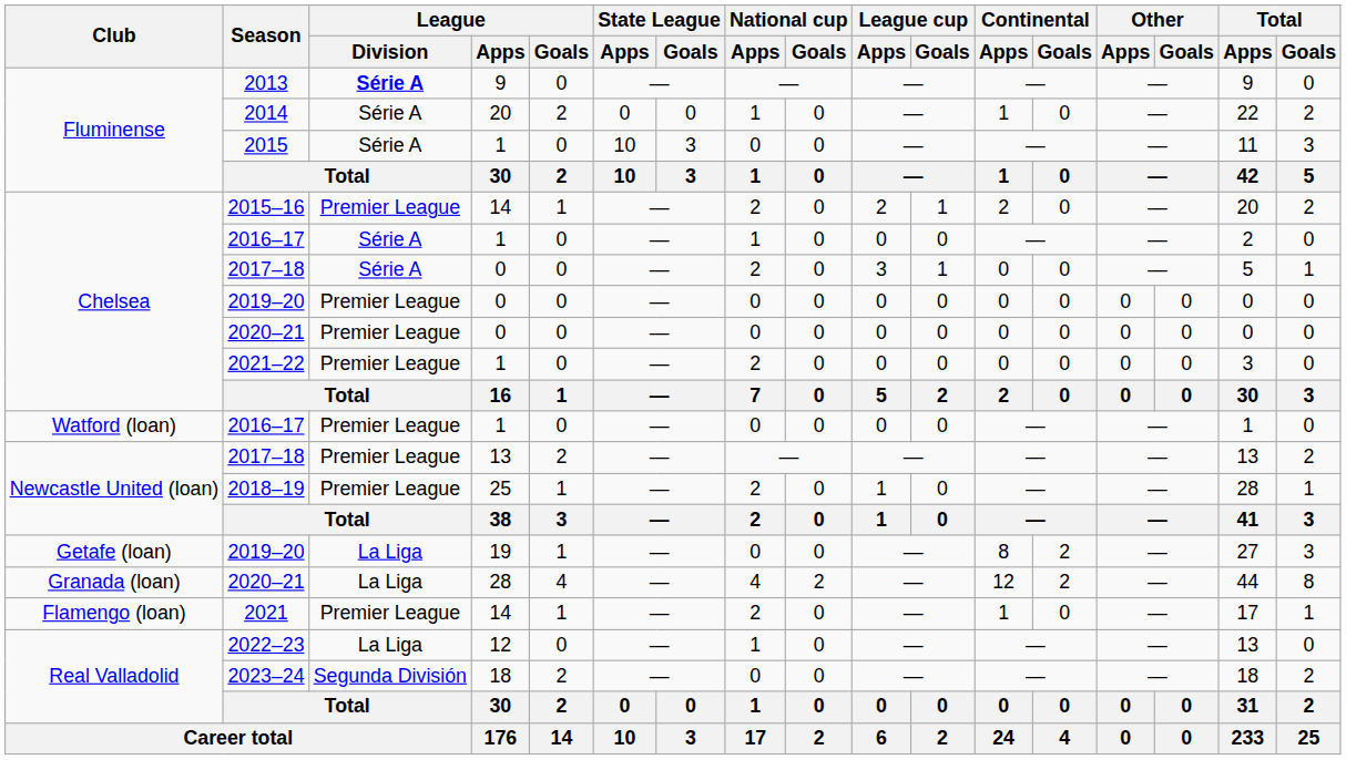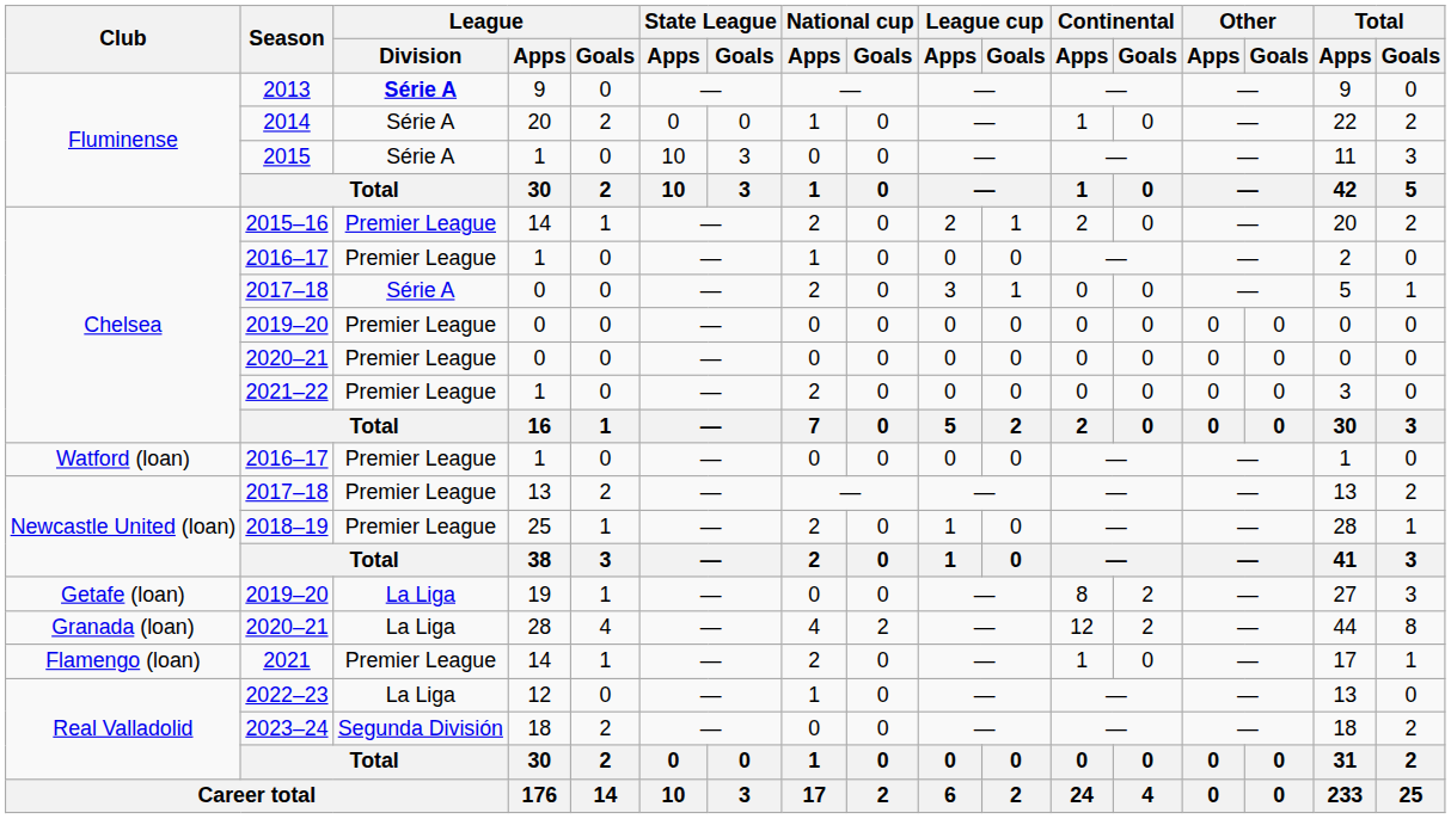 <table class="wikitable" style="text-align:center">
 <tr>
 <th rowspan="2">Club</th>
 <th rowspan="2">Season</th>
 <th colspan="3">League</th>
 <th colspan="2">State League</th>
 <th colspan="2">National cup</th>
 <th colspan="2">League cup</th>
 <th colspan="2">Continental</th>
 <th colspan="2">Other</th>
 <th colspan="2">Total</th>
 </tr>
 <tr>
 <th>Division</th>
 <th>Apps</th>
 <th>Goals</th>
 <th>Apps</th>
 <th>Goals</th>
 <th>Apps</th>
 <th>Goals</th>
 <th>Apps</th>
 <th>Goals</th>
 <th>Apps</th>
 <th>Goals</th>
 <th>Apps</th>
 <th>Goals</th>
 <th>Apps</th>
 <th>Goals</th>
 </tr>
 <tr>
 <td rowspan="4"><a href='#'>Fluminense</a></td>
 <td><a href='#'>2013</a></td>
 <td><strong><a href='#'>Série A</a></strong></td>
 <td>9</td>
 <td>0</td>
 <td colspan="2">—</td>
 <td colspan="2">—</td>
 <td colspan="2">—</td>
 <td colspan="2">—</td>
 <td colspan="2">—</td>
 <td>9</td>
 <td>0</td>
 </tr>
 <tr>
 <td><a href='#'>2014</a></td>
 <td>Série A</td>
 <td>20</td>
 <td>2</td>
 <td>0</td>
 <td>0</td>
 <td>1</td>
 <td>0</td>
 <td colspan="2">—</td>
 <td>1</td>
 <td>0</td>
 <td colspan="2">—</td>
 <td>22</td>
 <td>2</td>
 </tr>
 <tr>
 <td><a href='#'>2015</a></td>
 <td>Série A</td>
 <td>1</td>
 <td>0</td>
 <td>10</td>
 <td>3</td>
 <td>0</td>
 <td>0</td>
 <td colspan="2">—</td>
 <td colspan="2">—</td>
 <td colspan="2">—</td>
 <td>11</td>
 <td>3</td>
 </tr>
 <tr>
 <th colspan="2">Total</th>
 <th>30</th>
 <th>2</th>
 <th>10</th>
 <th>3</th>
 <th>1</th>
 <th>0</th>
 <th colspan="2">—</th>
 <th>1</th>
 <th>0</th>
 <th colspan="2">—</th>
 <th>42</th>
 <th>5</th>
 </tr>
 <tr>
 <td rowspan="7"><a href='#'>Chelsea</a></td>
 <td><a href='#'>2015–16</a></td>
 <td><a href='#'>Premier League</a></td>
 <td>14</td>
 <td>1</td>
 <td colspan="2">—</td>
 <td>2</td>
 <td>0</td>
 <td>2</td>
 <td>1</td>
 <td>2</td>
 <td>0</td>
 <td colspan="2">—</td>
 <td>20</td>
 <td>2</td>
 </tr>
 <tr>
 <td><a href='#'>2016–17</a></td>
-<td><a href='#'>Série A</a></td>
+<td>Premier League</td>
 <td>1</td>
 <td>0</td>
 <td colspan="2">—</td>
 <td>1</td>
 <td>0</td>
 <td>0</td>
 <td>0</td>
 <td colspan="2">—</td>
 <td colspan="2">—</td>
 <td>2</td>
 <td>0</td>
 </tr>
 <tr>
 <td><a href='#'>2017–18</a></td>
 <td><a href='#'>Série A</a></td>
 <td>0</td>
 <td>0</td>
 <td colspan="2">—</td>
 <td>2</td>
 <td>0</td>
 <td>3</td>
 <td>1</td>
 <td>0</td>
 <td>0</td>
 <td colspan="2">—</td>
 <td>5</td>
 <td>1</td>
 </tr>
 <tr>
 <td><a href='#'>2019–20</a></td>
 <td>Premier League</td>
 <td>0</td>
 <td>0</td>
 <td colspan="2">—</td>
 <td>0</td>
 <td>0</td>
 <td>0</td>
 <td>0</td>
 <td>0</td>
 <td>0</td>
 <td>0</td>
 <td>0</td>
 <td>0</td>
 <td>0</td>
 </tr>
 <tr>
 <td><a href='#'>2020–21</a></td>
 <td>Premier League</td>
 <td>0</td>
 <td>0</td>
 <td colspan="2">—</td>
 <td>0</td>
 <td>0</td>
 <td>0</td>
 <td>0</td>
 <td>0</td>
 <td>0</td>
 <td>0</td>
 <td>0</td>
 <td>0</td>
 <td>0</td>
 </tr>
 <tr>
 <td><a href='#'>2021–22</a></td>
 <td>Premier League</td>
 <td>1</td>
 <td>0</td>
 <td colspan="2">—</td>
 <td>2</td>
 <td>0</td>
 <td>0</td>
 <td>0</td>
 <td>0</td>
 <td>0</td>
 <td>0</td>
 <td>0</td>
 <td>3</td>
 <td>0</td>
 </tr>
 <tr>
 <th colspan="2">Total</th>
 <th>16</th>
 <th>1</th>
 <th colspan="2">—</th>
 <th>7</th>
 <th>0</th>
 <th>5</th>
 <th>2</th>
 <th>2</th>
 <th>0</th>
 <th>0</th>
 <th>0</th>
 <th>30</th>
 <th>3</th>
 </tr>
 <tr>
 <td><a href='#'>Watford</a> (loan)</td>
 <td><a href='#'>2016–17</a></td>
 <td>Premier League</td>
 <td>1</td>
 <td>0</td>
 <td colspan="2">—</td>
 <td>0</td>
 <td>0</td>
 <td>0</td>
 <td>0</td>
 <td colspan="2">—</td>
 <td colspan="2">—</td>
 <td>1</td>
 <td>0</td>
 </tr>
 <tr>
 <td rowspan="3"><a href='#'>Newcastle United</a> (loan)</td>
 <td><a href='#'>2017–18</a></td>
 <td>Premier League</td>
 <td>13</td>
 <td>2</td>
 <td colspan="2">—</td>
 <td colspan="2">—</td>
 <td colspan="2">—</td>
 <td colspan="2">—</td>
 <td colspan="2">—</td>
 <td>13</td>
 <td>2</td>
 </tr>
 <tr>
 <td><a href='#'>2018–19</a></td>
 <td>Premier League</td>
 <td>25</td>
 <td>1</td>
 <td colspan="2">—</td>
 <td>2</td>
 <td>0</td>
 <td>1</td>
 <td>0</td>
 <td colspan="2">—</td>
 <td colspan="2">—</td>
 <td>28</td>
 <td>1</td>
 </tr>
 <tr>
 <th colspan="2">Total</th>
 <th>38</th>
 <th>3</th>
 <th colspan="2">—</th>
 <th>2</th>
 <th>0</th>
 <th>1</th>
 <th>0</th>
 <th colspan="2">—</th>
 <th colspan="2">—</th>
 <th>41</th>
 <th>3</th>
 </tr>
 <tr>
 <td><a href='#'>Getafe</a> (loan)</td>
 <td><a href='#'>2019–20</a></td>
 <td><a href='#'>La Liga</a></td>
 <td>19</td>
 <td>1</td>
 <td colspan="2">—</td>
 <td>0</td>
 <td>0</td>
 <td colspan="2">—</td>
 <td>8</td>
 <td>2</td>
 <td colspan="2">—</td>
 <td>27</td>
 <td>3</td>
 </tr>
 <tr>
 <td><a href='#'>Granada</a> (loan)</td>
 <td><a href='#'>2020–21</a></td>
 <td>La Liga</td>
 <td>28</td>
 <td>4</td>
 <td colspan="2">—</td>
 <td>4</td>
 <td>2</td>
 <td colspan="2">—</td>
 <td>12</td>
 <td>2</td>
 <td colspan="2">—</td>
 <td>44</td>
 <td>8</td>
 </tr>
 <tr>
 <td><a href='#'>Flamengo</a> (loan)</td>
 <td><a href='#'>2021</a></td>
 <td>Premier League</td>
 <td>14</td>
 <td>1</td>
 <td colspan="2">—</td>
 <td>2</td>
 <td>0</td>
 <td colspan="2">—</td>
 <td>1</td>
 <td>0</td>
 <td colspan="2">—</td>
 <td>17</td>
 <td>1</td>
 </tr>
 <tr>
 <td rowspan="3"><a href='#'>Real Valladolid</a></td>
 <td><a href='#'>2022–23</a></td>
 <td>La Liga</td>
 <td>12</td>
 <td>0</td>
 <td colspan="2">—</td>
 <td>1</td>
 <td>0</td>
 <td colspan="2">—</td>
 <td colspan="2">—</td>
 <td colspan="2">—</td>
 <td>13</td>
 <td>0</td>
 </tr>
 <tr>
 <td><a href='#'>2023–24</a></td>
 <td><a href='#'>Segunda División</a></td>
 <td>18</td>
 <td>2</td>
 <td colspan="2">—</td>
 <td>0</td>
 <td>0</td>
 <td colspan="2">—</td>
 <td colspan="2">—</td>
 <td colspan="2">—</td>
 <td>18</td>
 <td>2</td>
 </tr>
 <tr>
 <th colspan="2">Total</th>
 <th>30</th>
 <th>2</th>
 <th>0</th>
 <th>0</th>
 <th>1</th>
 <th>0</th>
 <th>0</th>
 <th>0</th>
 <th>0</th>
 <th>0</th>
 <th>0</th>
 <th>0</th>
 <th>31</th>
 <th>2</th>
 </tr>
 <tr>
 <th colspan="3">Career total</th>
 <th>176</th>
 <th>14</th>
 <th>10</th>
 <th>3</th>
 <th>17</th>
 <th>2</th>
 <th>6</th>
 <th>2</th>
 <th>24</th>
 <th>4</th>
 <th>0</th>
 <th>0</th>
 <th>233</th>
 <th>25</th>
 </tr>
 </table>
